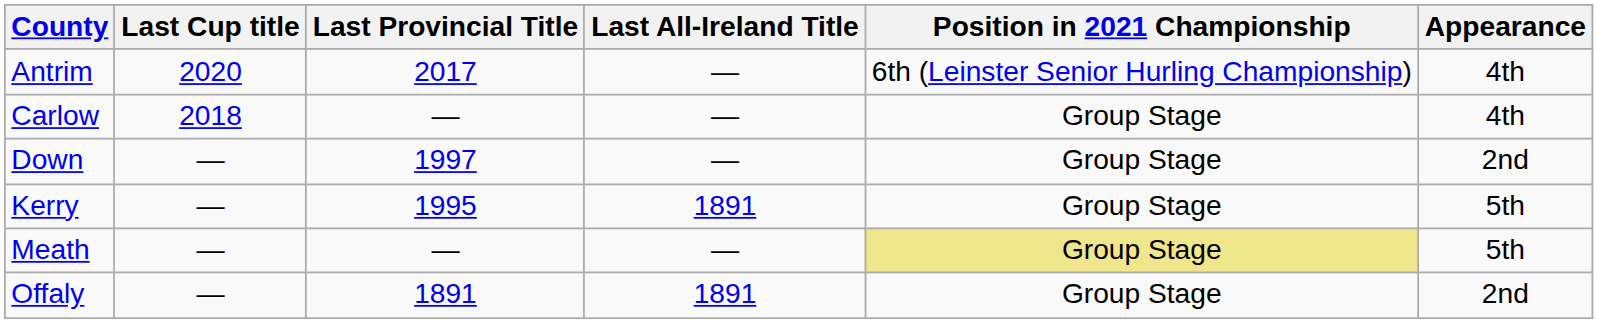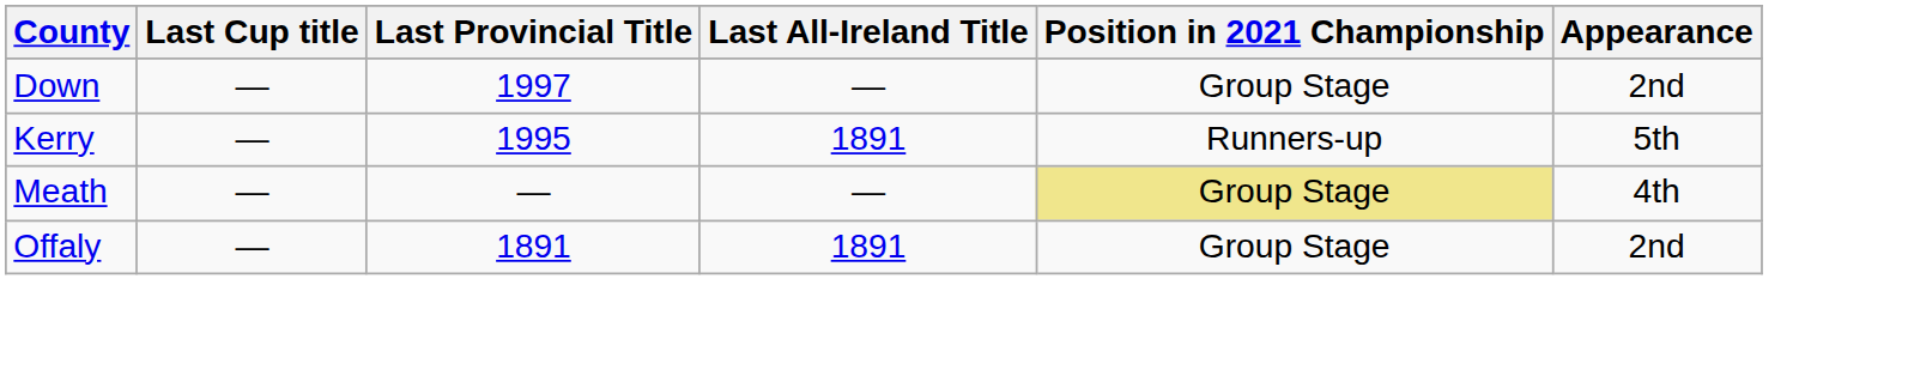 <table class="wikitable sortable" style="text-align:center">
 <tr>
 <th><a href='#'>County</a></th>
 <th>Last Cup title</th>
 <th>Last Provincial Title</th>
 <th>Last All-Ireland Title</th>
 <th>Position in <a href='#'>2021</a> Championship</th>
 <th>Appearance</th>
-</tr>
-<tr>
-<td style="text-align:left"> <a href='#'>Antrim</a></td>
-<td><a href='#'>2020</a></td>
-<td><a href='#'>2017</a></td>
-<td>—</td>
-<td>6th (<a href='#'>Leinster Senior Hurling Championship</a>)</td>
-<td>4th</td>
-</tr>
-<tr>
-<td style="text-align:left"> <a href='#'>Carlow</a></td>
-<td><a href='#'>2018</a></td>
-<td>—</td>
-<td>—</td>
-<td>Group Stage</td>
-<td>4th</td>
 </tr>
 <tr>
 <td style="text-align:left"> <a href='#'>Down</a></td>
 <td>—</td>
 <td><a href='#'>1997</a></td>
 <td>—</td>
 <td>Group Stage</td>
 <td>2nd</td>
 </tr>
 <tr>
 <td style="text-align:left"> <a href='#'>Kerry</a></td>
 <td>—</td>
 <td><a href='#'>1995</a></td>
 <td><a href='#'>1891</a></td>
-<td>Group Stage</td>
+<td>Runners-up</td>
 <td>5th</td>
 </tr>
 <tr>
 <td style="text-align:left"> <a href='#'>Meath</a></td>
 <td>—</td>
 <td>—</td>
 <td>—</td>
 <td style="background: khaki;">Group Stage</td>
-<td>5th</td>
+<td>4th</td>
 </tr>
 <tr>
 <td style="text-align:left"> <a href='#'>Offaly</a></td>
 <td>—</td>
 <td><a href='#'>1891</a></td>
 <td><a href='#'>1891</a></td>
 <td>Group Stage</td>
 <td>2nd</td>
 </tr>
 </table>
